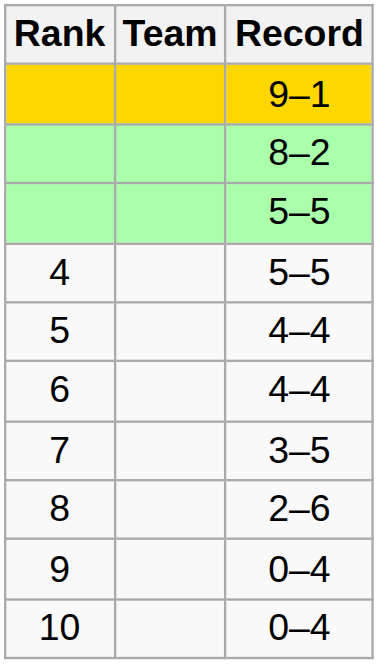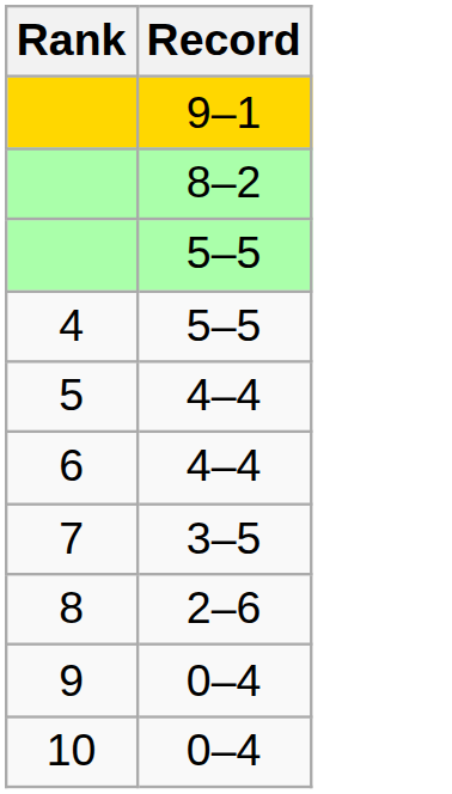 <table class="wikitable">
 <tr>
 <th>Rank</th>
-<th>Team</th>
 <th>Record</th>
 </tr>
 <tr bgcolor=gold>
 <td align=center></td>
-<td></td>
 <td align=center>9–1</td>
 </tr>
 <tr bgcolor=#aaffaa>
 <td align=center></td>
-<td></td>
 <td align=center>8–2</td>
 </tr>
 <tr bgcolor=#aaffaa>
 <td align=center></td>
-<td></td>
 <td align=center>5–5</td>
 </tr>
 <tr>
 <td align=center>4</td>
-<td></td>
 <td align=center>5–5</td>
 </tr>
 <tr>
 <td align=center>5</td>
-<td></td>
 <td align=center>4–4</td>
 </tr>
 <tr>
 <td align=center>6</td>
-<td></td>
 <td align=center>4–4</td>
 </tr>
 <tr>
 <td align=center>7</td>
-<td></td>
 <td align=center>3–5</td>
 </tr>
 <tr>
 <td align=center>8</td>
-<td></td>
 <td align=center>2–6</td>
 </tr>
 <tr>
 <td align=center>9</td>
-<td></td>
 <td align=center>0–4</td>
 </tr>
 <tr>
 <td align=center>10</td>
-<td></td>
 <td align=center>0–4</td>
 </tr>
 </table>
